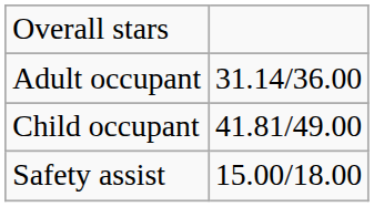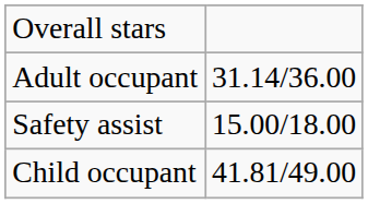 <table class="wikitable">
 <tr>
 <td>Overall stars</td>
 <td></td>
 </tr>
 <tr>
 <td>Adult occupant</td>
 <td>31.14/36.00</td>
 </tr>
 <tr>
+<td>Safety assist</td>
+<td>15.00/18.00</td>
+</tr>
+<tr>
 <td>Child occupant</td>
 <td>41.81/49.00</td>
 </tr>
-<tr>
-<td>Safety assist</td>
-<td>15.00/18.00</td>
-</tr>
 </table>
